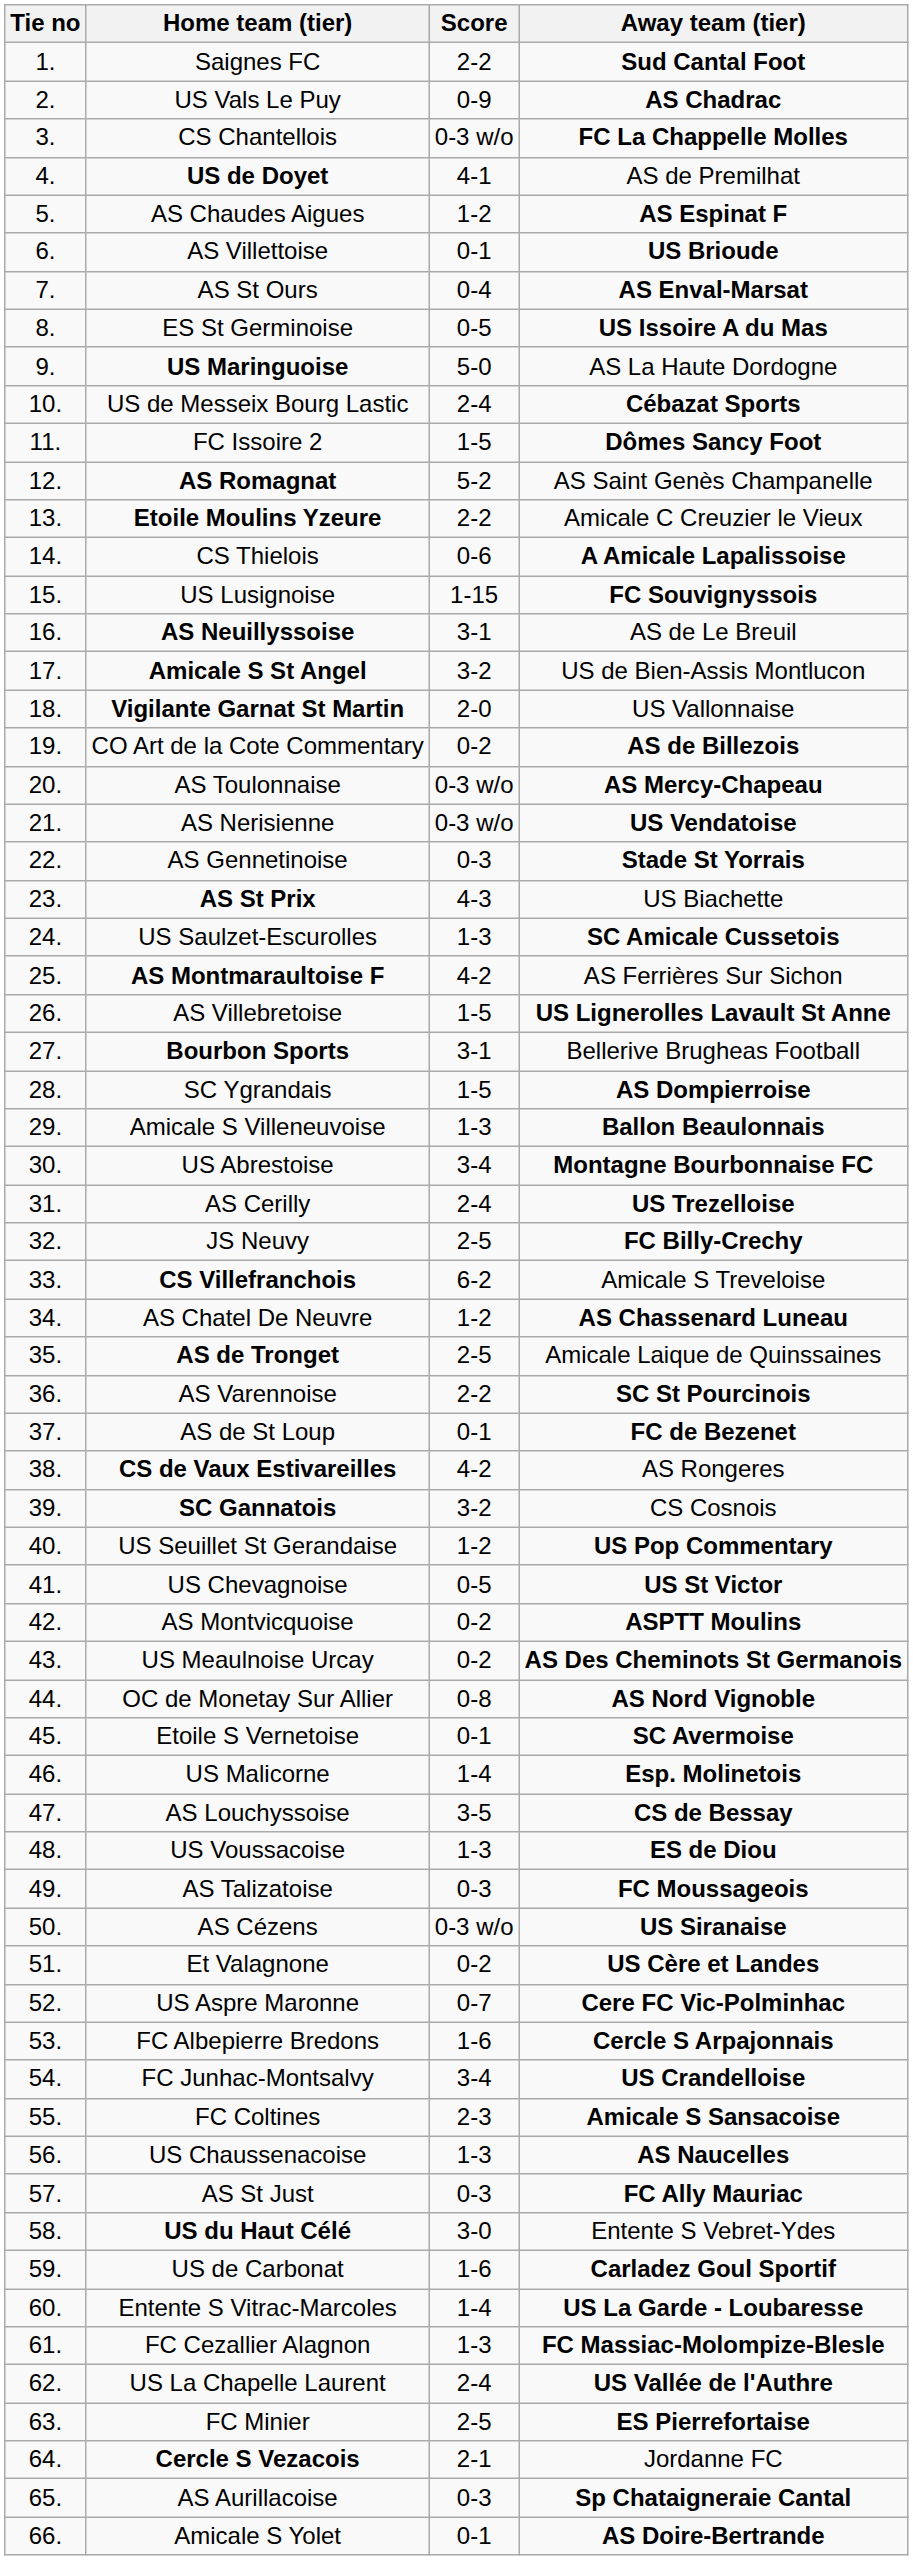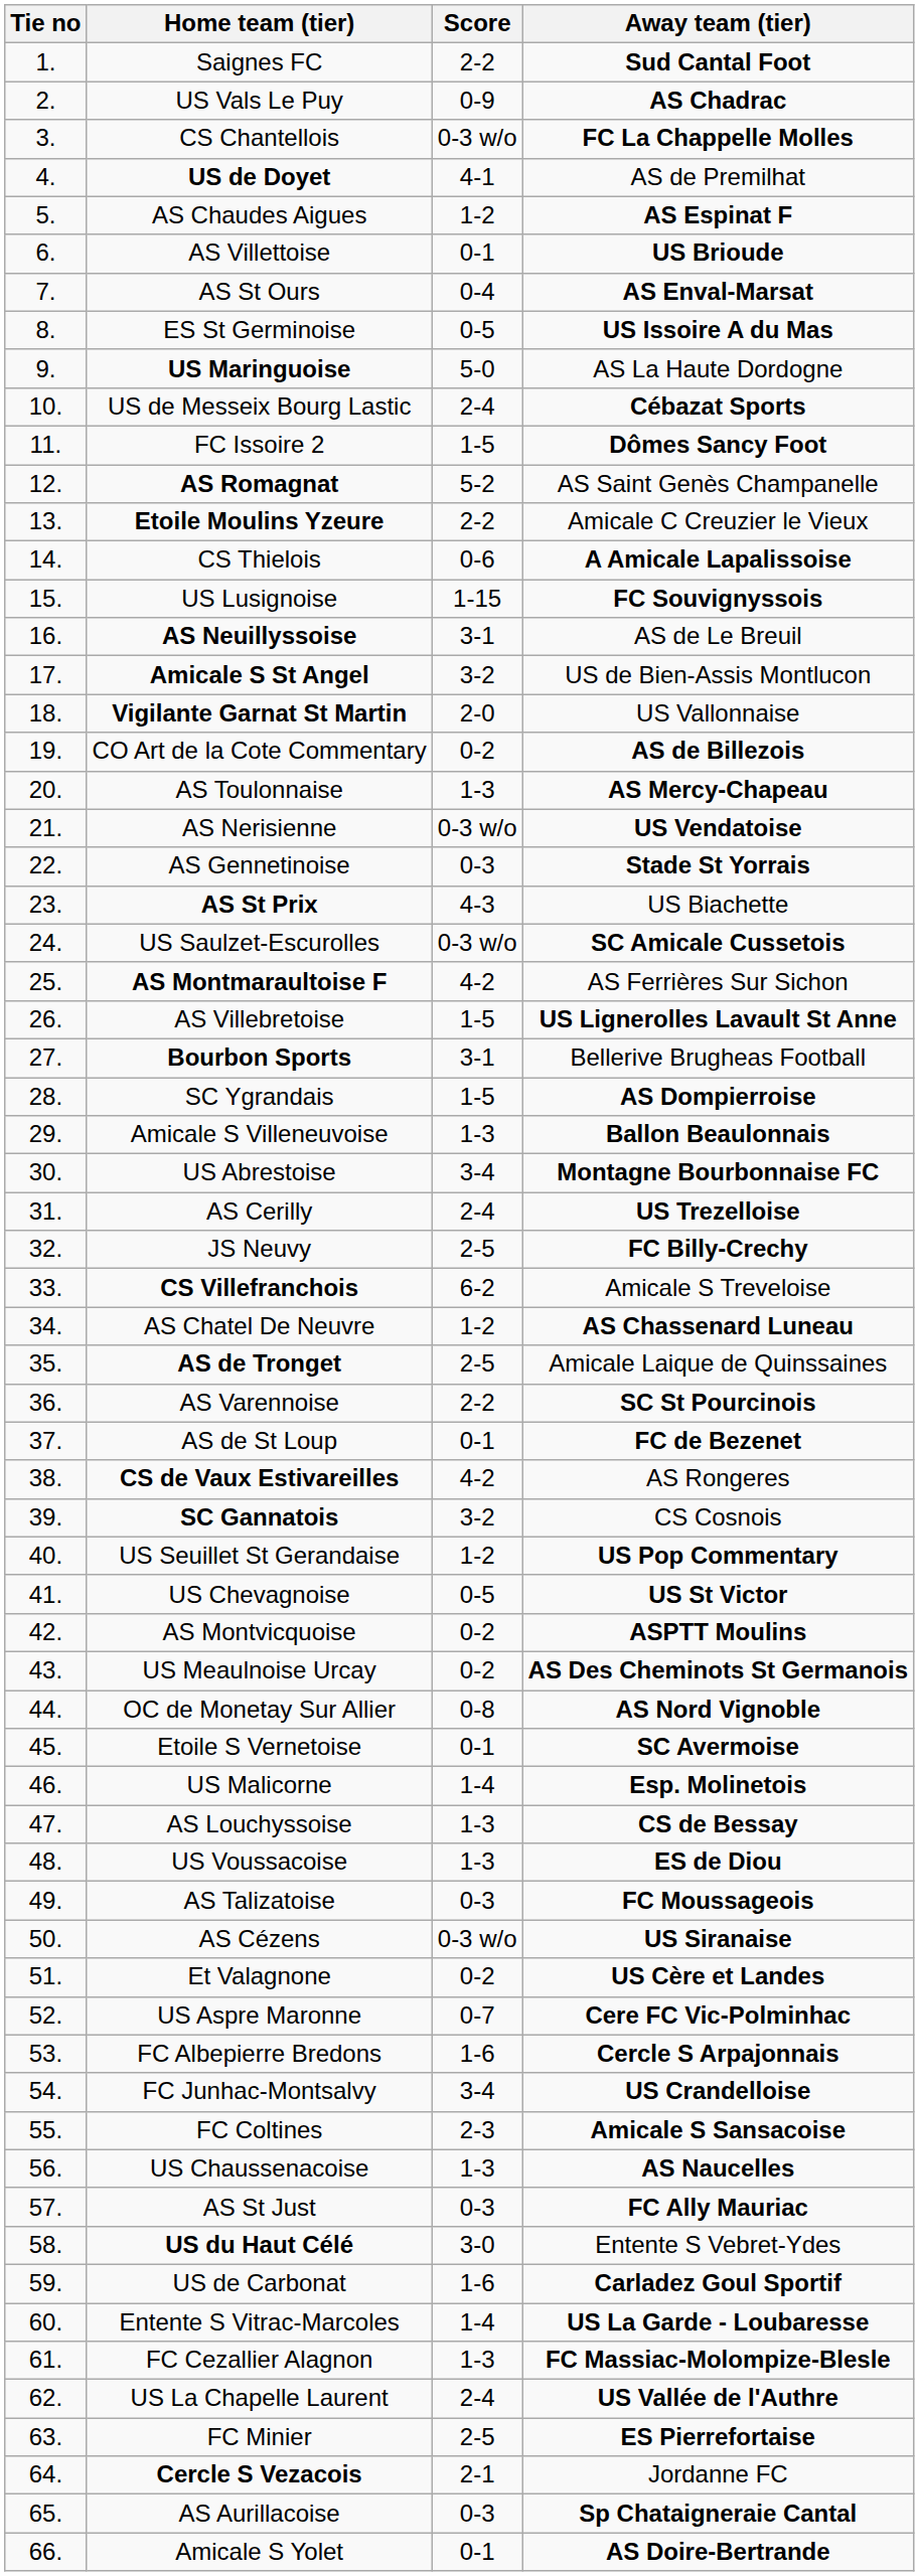 <table class="wikitable" style="text-align: center">
 <tr>
 <th>Tie no</th>
 <th>Home team (tier)</th>
 <th>Score</th>
 <th>Away team (tier)</th>
 </tr>
 <tr>
 <td>1.</td>
 <td>Saignes FC</td>
 <td>2-2 </td>
 <td><strong>Sud Cantal Foot</strong></td>
 </tr>
 <tr>
 <td>2.</td>
 <td>US Vals Le Puy</td>
 <td>0-9</td>
 <td><strong>AS Chadrac</strong></td>
 </tr>
 <tr>
 <td>3.</td>
 <td>CS Chantellois</td>
 <td>0-3 w/o</td>
 <td><strong>FC La Chappelle Molles</strong></td>
 </tr>
 <tr>
 <td>4.</td>
 <td><strong>US de Doyet</strong></td>
 <td>4-1</td>
 <td>AS de Premilhat</td>
 </tr>
 <tr>
 <td>5.</td>
 <td>AS Chaudes Aigues</td>
 <td>1-2</td>
 <td><strong>AS Espinat F</strong></td>
 </tr>
 <tr>
 <td>6.</td>
 <td>AS Villettoise</td>
 <td>0-1</td>
 <td><strong>US Brioude</strong></td>
 </tr>
 <tr>
 <td>7.</td>
 <td>AS St Ours</td>
 <td>0-4</td>
 <td><strong>AS Enval-Marsat</strong></td>
 </tr>
 <tr>
 <td>8.</td>
 <td>ES St Germinoise</td>
 <td>0-5</td>
 <td><strong>US Issoire A du Mas</strong> </td>
 </tr>
 <tr>
 <td>9.</td>
 <td><strong>US Maringuoise</strong></td>
 <td>5-0</td>
 <td>AS La Haute Dordogne</td>
 </tr>
 <tr>
 <td>10.</td>
 <td>US de Messeix Bourg Lastic</td>
 <td>2-4</td>
 <td><strong>Cébazat Sports</strong></td>
 </tr>
 <tr>
 <td>11.</td>
 <td>FC Issoire 2</td>
 <td>1-5</td>
 <td><strong>Dômes Sancy Foot</strong></td>
 </tr>
 <tr>
 <td>12.</td>
 <td><strong>AS Romagnat</strong></td>
 <td>5-2</td>
 <td>AS Saint Genès Champanelle</td>
 </tr>
 <tr>
 <td>13.</td>
 <td><strong>Etoile Moulins Yzeure</strong></td>
 <td>2-2 </td>
 <td>Amicale C Creuzier le Vieux</td>
 </tr>
 <tr>
 <td>14.</td>
 <td>CS Thielois</td>
 <td>0-6</td>
 <td><strong>A Amicale Lapalissoise</strong></td>
 </tr>
 <tr>
 <td>15.</td>
 <td>US Lusignoise</td>
 <td>1-15</td>
 <td><strong>FC Souvignyssois</strong></td>
 </tr>
 <tr>
 <td>16.</td>
 <td><strong>AS Neuillyssoise</strong></td>
 <td>3-1</td>
 <td>AS de Le Breuil</td>
 </tr>
 <tr>
 <td>17.</td>
 <td><strong>Amicale S St Angel</strong></td>
 <td>3-2</td>
 <td>US de Bien-Assis Montlucon</td>
 </tr>
 <tr>
 <td>18.</td>
 <td><strong>Vigilante Garnat St Martin</strong></td>
 <td>2-0</td>
 <td>US Vallonnaise</td>
 </tr>
 <tr>
 <td>19.</td>
 <td>CO Art de la Cote Commentary</td>
 <td>0-2</td>
 <td><strong>AS de Billezois</strong></td>
 </tr>
 <tr>
 <td>20.</td>
 <td>AS Toulonnaise</td>
-<td>0-3 w/o</td>
+<td>1-3</td>
 <td><strong>AS Mercy-Chapeau</strong></td>
 </tr>
 <tr>
 <td>21.</td>
 <td>AS Nerisienne</td>
 <td>0-3 w/o</td>
 <td><strong>US Vendatoise</strong></td>
 </tr>
 <tr>
 <td>22.</td>
 <td>AS Gennetinoise</td>
 <td>0-3</td>
 <td><strong>Stade St Yorrais</strong></td>
 </tr>
 <tr>
 <td>23.</td>
 <td><strong>AS St Prix</strong></td>
 <td>4-3</td>
 <td>US Biachette</td>
 </tr>
 <tr>
 <td>24.</td>
 <td>US Saulzet-Escurolles</td>
-<td>1-3</td>
+<td>0-3 w/o</td>
 <td><strong>SC Amicale Cussetois</strong></td>
 </tr>
 <tr>
 <td>25.</td>
 <td><strong>AS Montmaraultoise F</strong></td>
 <td>4-2</td>
 <td>AS Ferrières Sur Sichon</td>
 </tr>
 <tr>
 <td>26.</td>
 <td>AS Villebretoise</td>
 <td>1-5</td>
 <td><strong>US Lignerolles Lavault St Anne</strong></td>
 </tr>
 <tr>
 <td>27.</td>
 <td><strong>Bourbon Sports</strong></td>
 <td>3-1</td>
 <td>Bellerive Brugheas Football</td>
 </tr>
 <tr>
 <td>28.</td>
 <td>SC Ygrandais</td>
 <td>1-5</td>
 <td><strong>AS Dompierroise</strong></td>
 </tr>
 <tr>
 <td>29.</td>
 <td>Amicale S Villeneuvoise</td>
 <td>1-3</td>
 <td><strong>Ballon Beaulonnais</strong></td>
 </tr>
 <tr>
 <td>30.</td>
 <td>US Abrestoise</td>
 <td>3-4</td>
 <td><strong>Montagne Bourbonnaise FC</strong></td>
 </tr>
 <tr>
 <td>31.</td>
 <td>AS Cerilly</td>
 <td>2-4</td>
 <td><strong>US Trezelloise</strong></td>
 </tr>
 <tr>
 <td>32.</td>
 <td>JS Neuvy</td>
 <td>2-5</td>
 <td><strong>FC Billy-Crechy</strong></td>
 </tr>
 <tr>
 <td>33.</td>
 <td><strong>CS Villefranchois</strong> </td>
 <td>6-2 </td>
 <td>Amicale S Treveloise</td>
 </tr>
 <tr>
 <td>34.</td>
 <td>AS Chatel De Neuvre</td>
 <td>1-2</td>
 <td><strong>AS Chassenard Luneau</strong></td>
 </tr>
 <tr>
 <td>35.</td>
 <td><strong>AS de Tronget</strong></td>
 <td>2-5</td>
 <td>Amicale Laique de Quinssaines</td>
 </tr>
 <tr>
 <td>36.</td>
 <td>AS Varennoise</td>
 <td>2-2 </td>
 <td><strong>SC St Pourcinois</strong></td>
 </tr>
 <tr>
 <td>37.</td>
 <td>AS de St Loup</td>
 <td>0-1</td>
 <td><strong>FC de Bezenet</strong></td>
 </tr>
 <tr>
 <td>38.</td>
 <td><strong>CS de Vaux Estivareilles</strong></td>
 <td>4-2</td>
 <td>AS Rongeres</td>
 </tr>
 <tr>
 <td>39.</td>
 <td><strong>SC Gannatois</strong></td>
 <td>3-2</td>
 <td>CS Cosnois</td>
 </tr>
 <tr>
 <td>40.</td>
 <td>US Seuillet St Gerandaise</td>
 <td>1-2</td>
 <td><strong>US Pop Commentary</strong></td>
 </tr>
 <tr>
 <td>41.</td>
 <td>US Chevagnoise</td>
 <td>0-5</td>
 <td><strong>US St Victor</strong></td>
 </tr>
 <tr>
 <td>42.</td>
 <td>AS Montvicquoise</td>
 <td>0-2</td>
 <td><strong>ASPTT Moulins</strong></td>
 </tr>
 <tr>
 <td>43.</td>
 <td>US Meaulnoise Urcay</td>
 <td>0-2</td>
 <td><strong>AS Des Cheminots St Germanois</strong></td>
 </tr>
 <tr>
 <td>44.</td>
 <td>OC de Monetay Sur Allier</td>
 <td>0-8</td>
 <td><strong>AS Nord Vignoble</strong></td>
 </tr>
 <tr>
 <td>45.</td>
 <td>Etoile S Vernetoise</td>
 <td>0-1</td>
 <td><strong>SC Avermoise</strong></td>
 </tr>
 <tr>
 <td>46.</td>
 <td>US Malicorne</td>
 <td>1-4</td>
 <td><strong>Esp. Molinetois</strong></td>
 </tr>
 <tr>
 <td>47.</td>
 <td>AS Louchyssoise</td>
-<td>3-5</td>
+<td>1-3 </td>
 <td><strong>CS de Bessay</strong></td>
 </tr>
 <tr>
 <td>48.</td>
 <td>US Voussacoise</td>
 <td>1-3</td>
 <td><strong>ES de Diou</strong></td>
 </tr>
 <tr>
 <td>49.</td>
 <td>AS Talizatoise</td>
 <td>0-3</td>
 <td><strong>FC Moussageois</strong></td>
 </tr>
 <tr>
 <td>50.</td>
 <td>AS Cézens</td>
 <td>0-3 w/o</td>
 <td><strong>US Siranaise</strong></td>
 </tr>
 <tr>
 <td>51.</td>
 <td>Et Valagnone</td>
 <td>0-2</td>
 <td><strong>US Cère et Landes</strong></td>
 </tr>
 <tr>
 <td>52.</td>
 <td>US Aspre Maronne</td>
 <td>0-7</td>
 <td><strong>Cere FC Vic-Polminhac</strong> </td>
 </tr>
 <tr>
 <td>53.</td>
 <td>FC Albepierre Bredons</td>
 <td>1-6</td>
 <td><strong>Cercle S Arpajonnais</strong></td>
 </tr>
 <tr>
 <td>54.</td>
 <td>FC Junhac-Montsalvy</td>
 <td>3-4</td>
 <td><strong>US Crandelloise</strong></td>
 </tr>
 <tr>
 <td>55.</td>
 <td>FC Coltines</td>
 <td>2-3</td>
 <td><strong>Amicale S Sansacoise</strong></td>
 </tr>
 <tr>
 <td>56.</td>
 <td>US Chaussenacoise</td>
 <td>1-3 </td>
 <td><strong>AS Naucelles</strong></td>
 </tr>
 <tr>
 <td>57.</td>
 <td>AS St Just</td>
 <td>0-3</td>
 <td><strong>FC Ally Mauriac</strong></td>
 </tr>
 <tr>
 <td>58.</td>
 <td><strong>US du Haut Célé</strong></td>
 <td>3-0</td>
 <td>Entente S Vebret-Ydes</td>
 </tr>
 <tr>
 <td>59.</td>
 <td>US de Carbonat</td>
 <td>1-6</td>
 <td><strong>Carladez Goul Sportif</strong></td>
 </tr>
 <tr>
 <td>60.</td>
 <td>Entente S Vitrac-Marcoles</td>
 <td>1-4</td>
 <td><strong>US La Garde - Loubaresse</strong></td>
 </tr>
 <tr>
 <td>61.</td>
 <td>FC Cezallier Alagnon</td>
 <td>1-3</td>
 <td><strong>FC Massiac-Molompize-Blesle</strong></td>
 </tr>
 <tr>
 <td>62.</td>
 <td>US La Chapelle Laurent</td>
 <td>2-4</td>
 <td><strong>US Vallée de l'Authre</strong></td>
 </tr>
 <tr>
 <td>63.</td>
 <td>FC Minier</td>
 <td>2-5</td>
 <td><strong>ES Pierrefortaise</strong></td>
 </tr>
 <tr>
 <td>64.</td>
 <td><strong>Cercle S Vezacois</strong></td>
 <td>2-1</td>
 <td>Jordanne FC</td>
 </tr>
 <tr>
 <td>65.</td>
 <td>AS Aurillacoise</td>
 <td>0-3</td>
 <td><strong>Sp Chataigneraie Cantal</strong></td>
 </tr>
 <tr>
 <td>66.</td>
 <td>Amicale S Yolet</td>
 <td>0-1</td>
 <td><strong>AS Doire-Bertrande</strong></td>
 </tr>
 </table>
